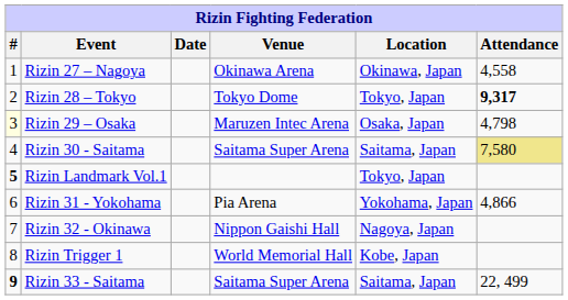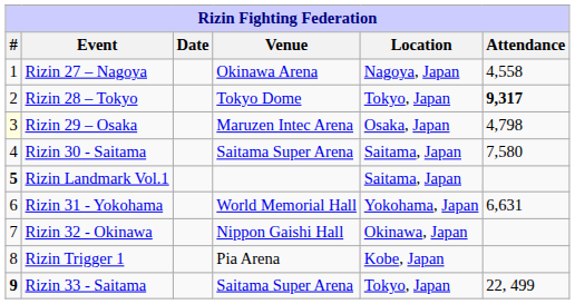 <table class="sortable wikitable succession-box" style="margin:1.0em auto; font-size:90%;">
 <tr>
 <th colspan=9 style="background-color: #ccf; color: #000080; text-align: center;"><strong>Rizin Fighting Federation</strong></th>
 </tr>
 <tr>
 <th scope="col">#</th>
 <th scope="col">Event</th>
 <th scope="col">Date</th>
 <th scope="col">Venue</th>
 <th scope="col">Location</th>
 <th scope="col">Attendance</th>
 </tr>
 <tr>
 <td align=center>1</td>
 <td><a href='#'>Rizin 27 – Nagoya</a></td>
 <td></td>
 <td><a href='#'>Okinawa Arena</a></td>
-<td> <a href='#'>Okinawa</a>, <a href='#'>Japan</a></td>
+<td> <a href='#'>Nagoya</a>, <a href='#'>Japan</a></td>
 <td>4,558</td>
 </tr>
 <tr>
 <td align=center>2</td>
 <td><a href='#'>Rizin 28 – Tokyo</a></td>
 <td></td>
 <td><a href='#'>Tokyo Dome</a></td>
 <td> <a href='#'>Tokyo</a>, <a href='#'>Japan</a></td>
 <td><strong>9,317</strong></td>
 </tr>
 <tr>
 <td align=center style="background: lightyellow;">3</td>
 <td><a href='#'>Rizin 29 – Osaka</a></td>
 <td></td>
 <td><a href='#'>Maruzen Intec Arena</a></td>
 <td> <a href='#'>Osaka</a>, <a href='#'>Japan</a></td>
 <td>4,798</td>
 </tr>
 <tr>
 <td align=center>4</td>
 <td><a href='#'>Rizin 30 - Saitama</a></td>
 <td></td>
 <td><a href='#'>Saitama Super Arena</a></td>
 <td> <a href='#'>Saitama</a>, <a href='#'>Japan</a></td>
-<td style="background: khaki;">7,580</td>
+<td>7,580</td>
 </tr>
 <tr>
 <td align=center><strong>5</strong></td>
 <td><a href='#'>Rizin Landmark Vol.1</a></td>
 <td></td>
 <td></td>
-<td> <a href='#'>Tokyo</a>, <a href='#'>Japan</a></td>
+<td> <a href='#'>Saitama</a>, <a href='#'>Japan</a></td>
 <td></td>
 </tr>
 <tr>
 <td align=center>6</td>
 <td><a href='#'>Rizin 31 - Yokohama</a></td>
 <td></td>
-<td>Pia Arena</td>
+<td><a href='#'>World Memorial Hall</a></td>
 <td> <a href='#'>Yokohama</a>, <a href='#'>Japan</a></td>
-<td>4,866</td>
+<td>6,631</td>
 </tr>
 <tr>
 <td align=center>7</td>
 <td><a href='#'>Rizin 32 - Okinawa</a></td>
 <td></td>
 <td><a href='#'>Nippon Gaishi Hall</a></td>
-<td> <a href='#'>Nagoya</a>, <a href='#'>Japan</a></td>
+<td> <a href='#'>Okinawa</a>, <a href='#'>Japan</a></td>
 <td></td>
 </tr>
 <tr>
 <td align=center>8</td>
 <td><a href='#'>Rizin Trigger 1</a></td>
 <td></td>
-<td><a href='#'>World Memorial Hall</a></td>
+<td>Pia Arena</td>
 <td> <a href='#'>Kobe</a>, <a href='#'>Japan</a></td>
 <td></td>
 </tr>
 <tr>
 <td align=center><strong>9</strong></td>
 <td><a href='#'>Rizin 33 - Saitama</a></td>
 <td></td>
 <td><a href='#'>Saitama Super Arena</a></td>
-<td> <a href='#'>Saitama</a>, <a href='#'>Japan</a></td>
+<td> <a href='#'>Tokyo</a>, <a href='#'>Japan</a></td>
 <td>22, 499</td>
 </tr>
 </table>
